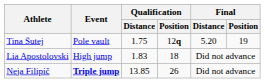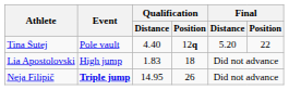 <table class=wikitable style="font-size:90%">
 <tr>
 <th rowspan="2">Athlete</th>
 <th rowspan="2">Event</th>
 <th colspan="2">Qualification</th>
 <th colspan="2">Final</th>
 </tr>
 <tr style="font-size:95%">
 <th>Distance</th>
 <th>Position</th>
 <th>Distance</th>
 <th>Position</th>
 </tr>
 <tr align=center>
 <td align=left><a href='#'>Tina Šutej</a></td>
 <td align=left><a href='#'>Pole vault</a></td>
-<td>1.75</td>
+<td>4.40</td>
 <td>12<strong>q</strong></td>
 <td>5.20</td>
-<td>19</td>
+<td>22</td>
 </tr>
 <tr align=center>
 <td align=left><a href='#'>Lia Apostolovski</a></td>
 <td align=left><a href='#'>High jump</a></td>
 <td>1.83</td>
 <td>18</td>
 <td colspan="2">Did not advance</td>
 </tr>
 <tr align=center>
 <td align=left><a href='#'>Neja Filipič</a></td>
 <td align=left><strong><a href='#'>Triple jump</a></strong></td>
-<td>13.85</td>
+<td>14.95</td>
 <td>26</td>
 <td colspan="2">Did not advance</td>
 </tr>
 </table>
